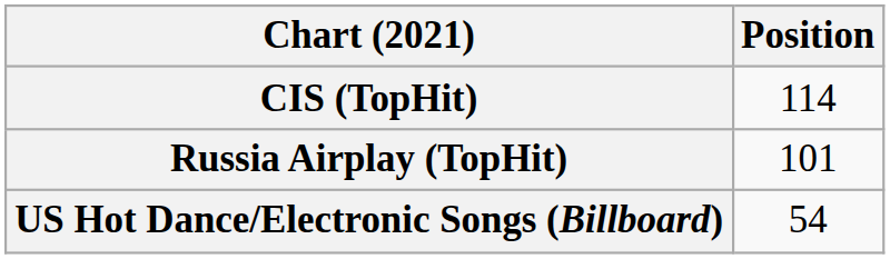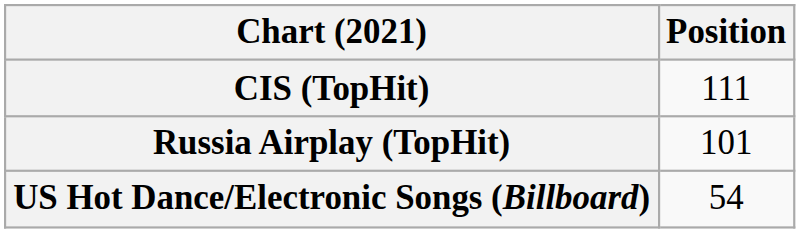 <table class="wikitable sortable plainrowheaders" style="text-align:center">
 <tr>
 <th scope="col">Chart (2021)</th>
 <th scope="col">Position</th>
 </tr>
 <tr>
 <th scope="row">CIS (TopHit)</th>
-<td>114</td>
+<td>111</td>
 </tr>
 <tr>
 <th scope="row">Russia Airplay (TopHit)</th>
 <td>101</td>
 </tr>
 <tr>
 <th scope="row">US Hot Dance/Electronic Songs (<em>Billboard</em>)</th>
 <td>54</td>
 </tr>
 </table>
